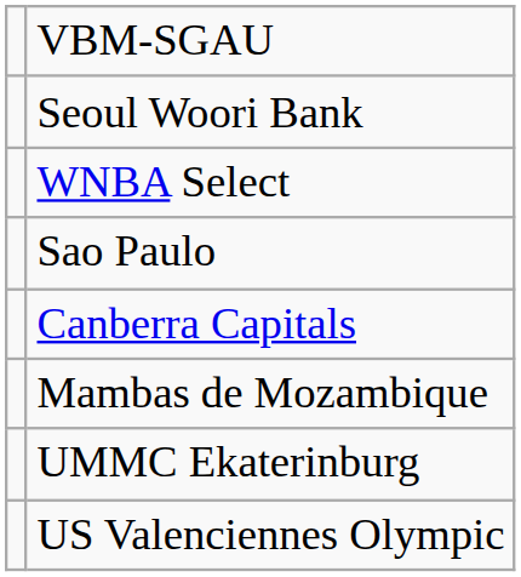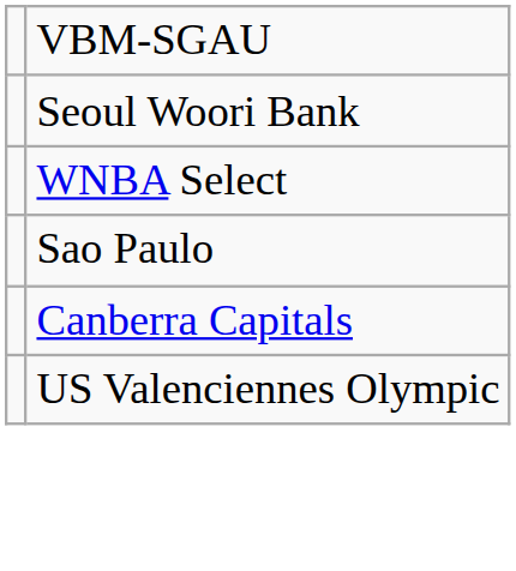 <table class="wikitable">
 <tr>
 <td></td>
 <td>VBM-SGAU</td>
 </tr>
 <tr>
 <td></td>
 <td>Seoul Woori Bank</td>
 </tr>
 <tr>
 <td></td>
 <td><a href='#'>WNBA</a> Select</td>
 </tr>
 <tr>
 <td></td>
 <td>Sao Paulo</td>
 </tr>
 <tr>
 <td></td>
 <td><a href='#'>Canberra Capitals</a></td>
 </tr>
 <tr>
 <td></td>
-<td>Mambas de Mozambique</td>
-</tr>
-<tr>
-<td></td>
-<td>UMMC Ekaterinburg</td>
-</tr>
-<tr>
-<td></td>
 <td>US Valenciennes Olympic</td>
 </tr>
 </table>
